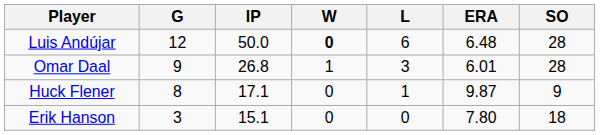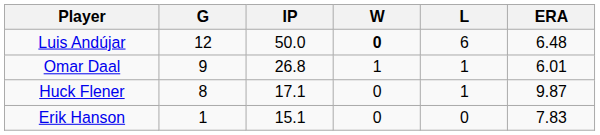 <table class="wikitable sortable">
 <tr>
 <th bgcolor="#DDDDFF" width="16%">Player</th>
 <th bgcolor="#DDDDFF" width="9%">G</th>
 <th bgcolor="#DDDDFF" width="9%">IP</th>
 <th bgcolor="#DDDDFF" width="9%">W</th>
 <th bgcolor="#DDDDFF" width="9%">L</th>
 <th bgcolor="#DDDDFF" width="9%">ERA</th>
-<th bgcolor="#DDDDFF" width="9%">SO</th>
 </tr>
 <tr align=center>
 <td><a href='#'>Luis Andújar</a></td>
 <td>12</td>
 <td>50.0</td>
 <td><strong>0</strong></td>
 <td>6</td>
 <td>6.48</td>
-<td>28</td>
 </tr>
 <tr align=center>
 <td><a href='#'>Omar Daal</a></td>
 <td>9</td>
 <td>26.8</td>
 <td>1</td>
-<td>3</td>
+<td>1</td>
 <td>6.01</td>
-<td>28</td>
 </tr>
 <tr align=center>
 <td><a href='#'>Huck Flener</a></td>
 <td>8</td>
 <td>17.1</td>
 <td>0</td>
 <td>1</td>
 <td>9.87</td>
-<td>9</td>
 </tr>
 <tr align=center>
 <td><a href='#'>Erik Hanson</a></td>
-<td>3</td>
+<td>1</td>
 <td>15.1</td>
 <td>0</td>
 <td>0</td>
-<td>7.80</td>
-<td>18</td>
+<td>7.83</td>
 </tr>
 </table>
